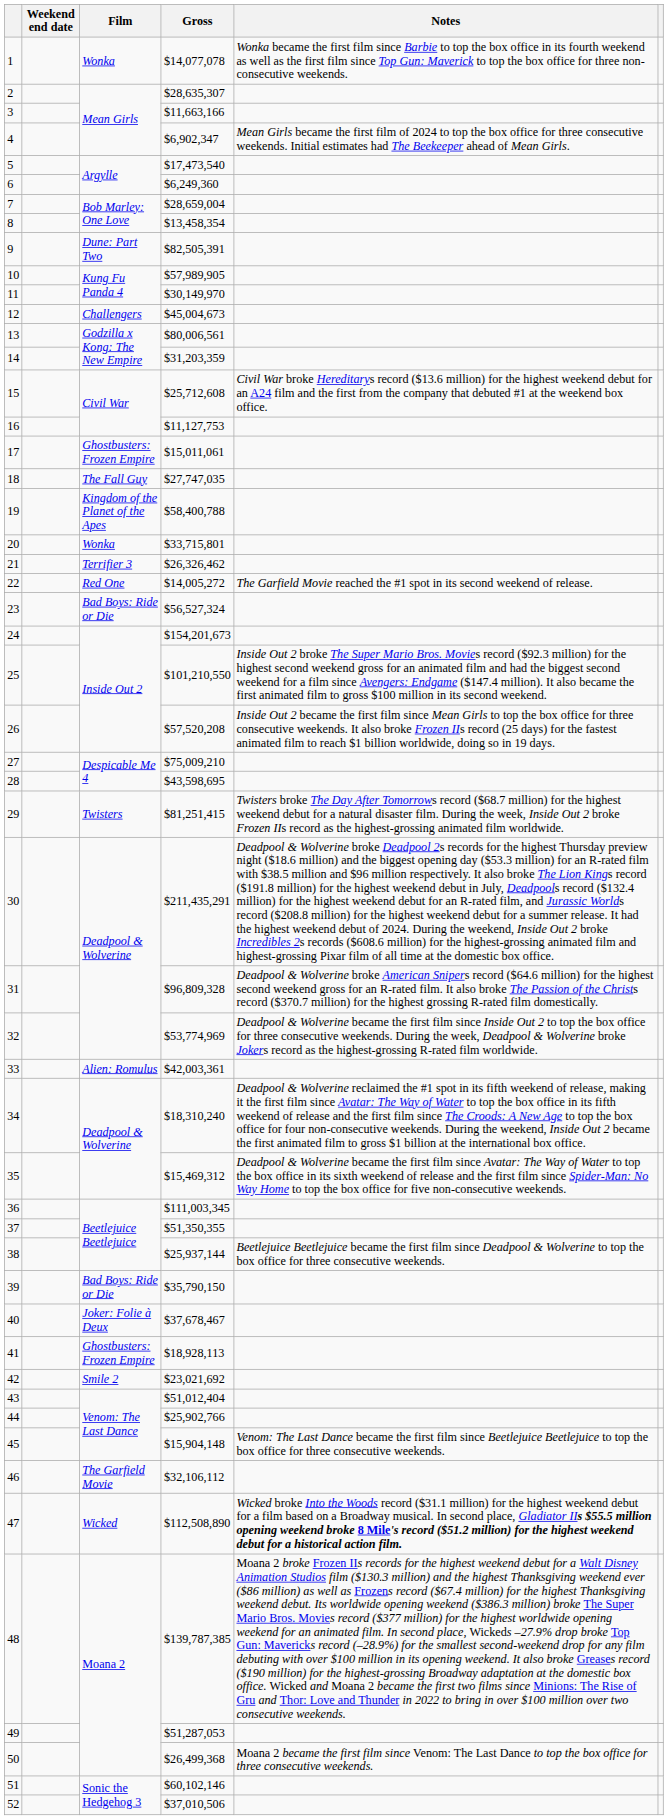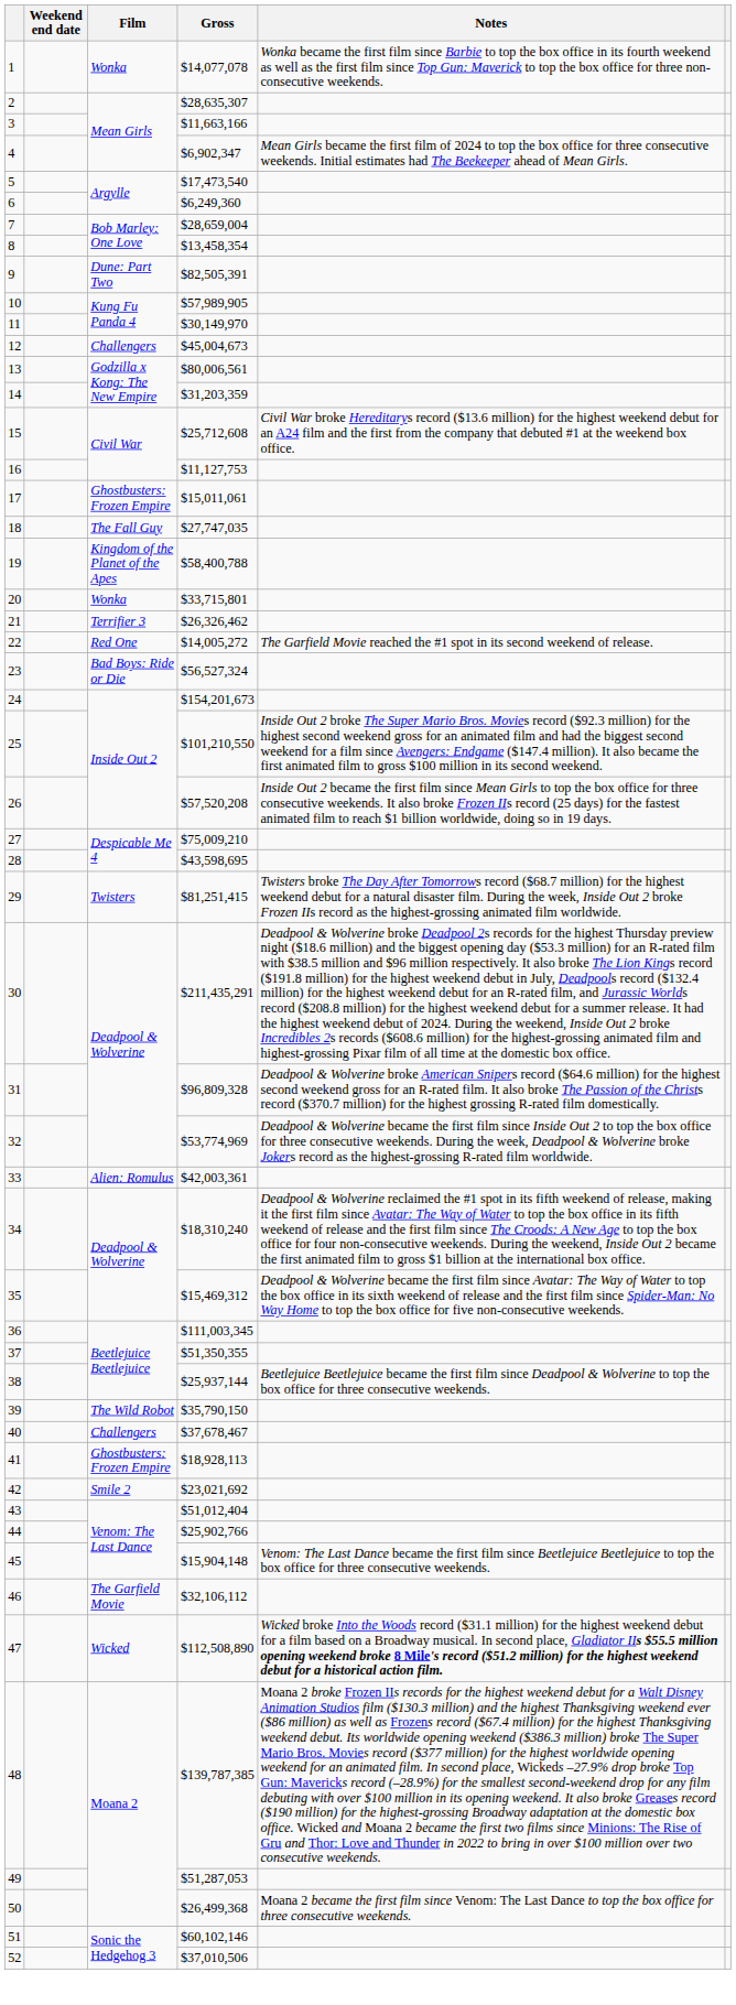 <table class="wikitable sortable">
 <tr>
 <th></th>
 <th>Weekend end date</th>
 <th>Film</th>
 <th>Gross</th>
 <th>Notes</th>
 <th class="unsortable"></th>
 </tr>
 <tr>
 <td>1</td>
 <td></td>
 <td><em><a href='#'>Wonka</a></em></td>
 <td>$14,077,078</td>
 <td><em>Wonka</em> became the first film since <em><a href='#'>Barbie</a></em> to top the box office in its fourth weekend as well as the first film since <em><a href='#'>Top Gun: Maverick</a></em> to top the box office for three non-consecutive weekends.</td>
 <td></td>
 </tr>
 <tr>
 <td>2</td>
 <td></td>
 <td rowspan="3"><em><a href='#'>Mean Girls</a></em></td>
 <td>$28,635,307</td>
 <td></td>
 <td></td>
 </tr>
 <tr>
 <td>3</td>
 <td></td>
 <td>$11,663,166</td>
 <td></td>
 <td></td>
 </tr>
 <tr>
 <td>4</td>
 <td></td>
 <td>$6,902,347</td>
 <td><em>Mean Girls</em> became the first film of 2024 to top the box office for three consecutive weekends. Initial estimates had <em><a href='#'>The Beekeeper</a></em> ahead of <em>Mean Girls</em>.</td>
 <td></td>
 </tr>
 <tr>
 <td>5</td>
 <td></td>
 <td rowspan="2"><em><a href='#'>Argylle</a></em></td>
 <td>$17,473,540</td>
 <td></td>
 <td></td>
 </tr>
 <tr>
 <td>6</td>
 <td></td>
 <td>$6,249,360</td>
 <td></td>
 <td></td>
 </tr>
 <tr>
 <td>7</td>
 <td></td>
 <td rowspan="2"><em><a href='#'>Bob Marley: One Love</a></em></td>
 <td>$28,659,004</td>
 <td></td>
 <td></td>
 </tr>
 <tr>
 <td>8</td>
 <td></td>
 <td>$13,458,354</td>
 <td></td>
 <td></td>
 </tr>
 <tr>
 <td>9</td>
 <td></td>
 <td><em><a href='#'>Dune: Part Two</a></em></td>
 <td>$82,505,391</td>
 <td></td>
 <td></td>
 </tr>
 <tr>
 <td>10</td>
 <td></td>
 <td rowspan="2"><em><a href='#'>Kung Fu Panda 4</a></em></td>
 <td>$57,989,905</td>
 <td></td>
 <td></td>
 </tr>
 <tr>
 <td>11</td>
 <td></td>
 <td>$30,149,970</td>
 <td></td>
 <td></td>
 </tr>
 <tr>
 <td>12</td>
 <td></td>
 <td><em><a href='#'>Challengers</a></em></td>
 <td>$45,004,673</td>
 <td></td>
 <td></td>
 </tr>
 <tr>
 <td>13</td>
 <td></td>
 <td rowspan="2"><em><a href='#'>Godzilla x Kong: The New Empire</a></em></td>
 <td>$80,006,561</td>
 <td></td>
 <td></td>
 </tr>
 <tr>
 <td>14</td>
 <td></td>
 <td>$31,203,359</td>
 <td></td>
 <td></td>
 </tr>
 <tr>
 <td>15</td>
 <td></td>
 <td rowspan="2"><em><a href='#'>Civil War</a></em></td>
 <td>$25,712,608</td>
 <td><em>Civil War</em> broke <a href='#'><em>Hereditary</em></a>s record ($13.6 million) for the highest weekend debut for an <a href='#'>A24</a> film and the first from the company that debuted #1 at the weekend box office.</td>
 <td></td>
 </tr>
 <tr>
 <td>16</td>
 <td></td>
 <td>$11,127,753</td>
 <td></td>
 <td></td>
 </tr>
 <tr>
 <td>17</td>
 <td></td>
 <td><em><a href='#'>Ghostbusters: Frozen Empire</a></em></td>
 <td>$15,011,061</td>
 <td></td>
 <td></td>
 </tr>
 <tr>
 <td>18</td>
 <td></td>
 <td><em><a href='#'>The Fall Guy</a></em></td>
 <td>$27,747,035</td>
 <td></td>
 <td></td>
 </tr>
 <tr>
 <td>19</td>
 <td></td>
 <td><em><a href='#'>Kingdom of the Planet of the Apes</a></em></td>
 <td>$58,400,788</td>
 <td></td>
 <td></td>
 </tr>
 <tr>
 <td>20</td>
 <td></td>
 <td><em><a href='#'>Wonka</a></em></td>
 <td>$33,715,801</td>
 <td></td>
 <td></td>
 </tr>
 <tr>
 <td>21</td>
 <td></td>
 <td><em><a href='#'>Terrifier 3</a></em></td>
 <td>$26,326,462</td>
 <td></td>
 <td></td>
 </tr>
 <tr>
 <td>22</td>
 <td></td>
 <td><em><a href='#'>Red One</a></em></td>
 <td>$14,005,272</td>
 <td><em>The Garfield Movie</em> reached the #1 spot in its second weekend of release.</td>
 <td></td>
 </tr>
 <tr>
 <td>23</td>
 <td></td>
 <td><em><a href='#'>Bad Boys: Ride or Die</a></em></td>
 <td>$56,527,324</td>
 <td></td>
 <td></td>
 </tr>
 <tr>
 <td>24</td>
 <td></td>
 <td rowspan="3"><em><a href='#'>Inside Out 2</a></em></td>
 <td>$154,201,673</td>
 <td></td>
 <td></td>
 </tr>
 <tr>
 <td>25</td>
 <td></td>
 <td>$101,210,550</td>
 <td><em>Inside Out 2</em> broke <em><a href='#'>The Super Mario Bros. Movie</a></em>s record ($92.3 million) for the highest second weekend gross for an animated film and had the biggest second weekend for a film since <em><a href='#'>Avengers: Endgame</a></em> ($147.4 million). It also became the first animated film to gross $100 million in its second weekend.</td>
 <td></td>
 </tr>
 <tr>
 <td>26</td>
 <td></td>
 <td>$57,520,208</td>
 <td><em>Inside Out 2</em> became the first film since <em>Mean Girls</em> to top the box office for three consecutive weekends. It also broke <em><a href='#'>Frozen II</a></em>s record (25 days) for the fastest animated film to reach $1 billion worldwide, doing so in 19 days.</td>
 <td></td>
 </tr>
 <tr>
 <td>27</td>
 <td></td>
 <td rowspan="2"><em><a href='#'>Despicable Me 4</a></em></td>
 <td>$75,009,210</td>
 <td></td>
 <td></td>
 </tr>
 <tr>
 <td>28</td>
 <td></td>
 <td>$43,598,695</td>
 <td></td>
 <td></td>
 </tr>
 <tr>
 <td>29</td>
 <td></td>
 <td><em><a href='#'>Twisters</a></em></td>
 <td>$81,251,415</td>
 <td><em>Twisters</em> broke <em><a href='#'>The Day After Tomorrow</a></em>s record ($68.7 million) for the highest weekend debut for a natural disaster film. During the week, <em>Inside Out 2</em> broke <em>Frozen II</em>s record as the highest-grossing animated film worldwide.</td>
 <td></td>
 </tr>
 <tr>
 <td>30</td>
 <td></td>
 <td rowspan="3"><em><a href='#'>Deadpool & Wolverine</a></em></td>
 <td>$211,435,291</td>
 <td><em>Deadpool & Wolverine</em> broke <em><a href='#'>Deadpool 2</a></em>s records for the highest Thursday preview night ($18.6 million) and the biggest opening day ($53.3 million) for an R-rated film with $38.5 million and $96 million respectively.  It also broke <em><a href='#'>The Lion King</a></em>s record ($191.8 million) for the highest weekend debut in July, <em><a href='#'>Deadpool</a></em>s record ($132.4 million) for the highest weekend debut for an R-rated film, and <em><a href='#'>Jurassic World</a></em>s record ($208.8 million) for the highest weekend debut for a summer release. It had the highest weekend debut of 2024. During the weekend, <em>Inside Out 2</em> broke <em><a href='#'>Incredibles 2</a></em>s records ($608.6 million) for the highest-grossing animated film and highest-grossing Pixar film of all time at the domestic box office.</td>
 <td></td>
 </tr>
 <tr>
 <td>31</td>
 <td></td>
 <td>$96,809,328</td>
 <td><em>Deadpool & Wolverine</em> broke <em><a href='#'>American Sniper</a></em>s record ($64.6 million) for the highest second weekend gross for an R-rated film. It also broke <em><a href='#'>The Passion of the Christ</a></em>s record ($370.7 million) for the highest grossing R-rated film domestically.</td>
 <td></td>
 </tr>
 <tr>
 <td>32</td>
 <td></td>
 <td>$53,774,969</td>
 <td><em>Deadpool & Wolverine</em> became the first film since <em>Inside Out 2</em> to top the box office for three consecutive weekends. During the week, <em>Deadpool & Wolverine</em> broke <em><a href='#'>Joker</a></em>s record as the highest-grossing R-rated film worldwide.</td>
 <td></td>
 </tr>
 <tr>
 <td>33</td>
 <td></td>
 <td><em><a href='#'>Alien: Romulus</a></em></td>
 <td>$42,003,361</td>
 <td></td>
 <td></td>
 </tr>
 <tr>
 <td>34</td>
 <td></td>
 <td rowspan="2"><em><a href='#'>Deadpool & Wolverine</a></em></td>
 <td>$18,310,240</td>
 <td><em>Deadpool & Wolverine</em> reclaimed the #1 spot in its fifth weekend of release, making it the first film since <em><a href='#'>Avatar: The Way of Water</a></em> to top the box office in its fifth weekend of release and the first film since <em><a href='#'>The Croods: A New Age</a></em> to top the box office for four non-consecutive weekends. During the weekend, <em>Inside Out 2</em> became the first animated film to gross $1 billion at the international box office.</td>
 <td></td>
 </tr>
 <tr>
 <td>35</td>
 <td></td>
 <td>$15,469,312</td>
 <td><em>Deadpool & Wolverine</em> became the first film since <em>Avatar: The Way of Water</em> to top the box office in its sixth weekend of release and the first film since <em><a href='#'>Spider-Man: No Way Home</a></em> to top the box office for five non-consecutive weekends.</td>
 <td></td>
 </tr>
 <tr>
 <td>36</td>
 <td></td>
 <td rowspan="3"><em><a href='#'>Beetlejuice Beetlejuice</a></em></td>
 <td>$111,003,345</td>
 <td></td>
 <td></td>
 </tr>
 <tr>
 <td>37</td>
 <td></td>
 <td>$51,350,355</td>
 <td></td>
 <td></td>
 </tr>
 <tr>
 <td>38</td>
 <td></td>
 <td>$25,937,144</td>
 <td><em>Beetlejuice Beetlejuice</em> became the first film since <em>Deadpool & Wolverine</em> to top the box office for three consecutive weekends.</td>
 <td></td>
 </tr>
 <tr>
 <td>39</td>
 <td></td>
-<td><em><a href='#'>Bad Boys: Ride or Die</a></em></td>
+<td><em><a href='#'>The Wild Robot</a></em></td>
 <td>$35,790,150</td>
 <td></td>
 <td></td>
 </tr>
 <tr>
 <td>40</td>
 <td></td>
-<td><em><a href='#'>Joker: Folie à Deux</a></em></td>
+<td><em><a href='#'>Challengers</a></em></td>
 <td>$37,678,467</td>
 <td></td>
 <td></td>
 </tr>
 <tr>
 <td>41</td>
 <td></td>
 <td><em><a href='#'>Ghostbusters: Frozen Empire</a></em></td>
 <td>$18,928,113</td>
 <td></td>
 <td></td>
 </tr>
 <tr>
 <td>42</td>
 <td></td>
 <td><em><a href='#'>Smile 2</a></em></td>
 <td>$23,021,692</td>
 <td></td>
 <td></td>
 </tr>
 <tr>
 <td>43</td>
 <td></td>
 <td rowspan="3"><em><a href='#'>Venom: The Last Dance</a></em></td>
 <td>$51,012,404</td>
 <td></td>
 <td></td>
 </tr>
 <tr>
 <td>44</td>
 <td></td>
 <td>$25,902,766</td>
 <td></td>
 <td></td>
 </tr>
 <tr>
 <td>45</td>
 <td></td>
 <td>$15,904,148</td>
 <td><em>Venom: The Last Dance</em> became the first film since <em>Beetlejuice Beetlejuice</em> to top the box office for three consecutive weekends.</td>
 <td></td>
 </tr>
 <tr>
 <td>46</td>
 <td></td>
 <td><em><a href='#'>The Garfield Movie</a></em></td>
 <td>$32,106,112</td>
 <td></td>
 <td></td>
 </tr>
 <tr>
 <td>47</td>
 <td></td>
 <td><em><a href='#'>Wicked</a></em></td>
 <td>$112,508,890</td>
 <td><em>Wicked</em> broke <em><a href='#'>Into the Woods</a></em> record ($31.1 million) for the highest weekend debut for a film based on a Broadway musical. In second place, <em><a href='#'>Gladiator II</a><strong>s $55.5 million opening weekend broke </em><a href='#'>8 Mile</a><em>'s record ($51.2 million) for the highest weekend debut for a historical action film.</td>
 <td></td>
 </tr>
 <tr>
 <td>48</td>
 <td></td>
 <td rowspan="3"></em><a href='#'>Moana 2</a><em></td>
 <td>$139,787,385</td>
 <td></em>Moana 2<em> broke </em><a href='#'>Frozen II</a><em>s records for the highest weekend debut for a <a href='#'>Walt Disney Animation Studios</a> film ($130.3 million) and the highest Thanksgiving weekend ever ($86 million) as well as </em><a href='#'>Frozen</a><em>s record ($67.4 million) for the highest Thanksgiving weekend debut. Its worldwide opening weekend ($386.3 million) broke </em><a href='#'>The Super Mario Bros. Movie</a><em>s record ($377 million) for the highest worldwide opening weekend for an animated film. In second place, </em>Wicked<em>s –27.9% drop broke </em><a href='#'>Top Gun: Maverick</a><em>s record (–28.9%) for the smallest second-weekend drop for any film debuting with over $100 million in its opening weekend. It also broke </em><a href='#'>Grease</a><em>s record ($190 million) for the highest-grossing Broadway adaptation at the domestic box office. </em>Wicked<em> and </em>Moana 2<em> became the first two films since </em><a href='#'>Minions: The Rise of Gru</a><em> and </em><a href='#'>Thor: Love and Thunder</a><em> in 2022 to bring in over $100 million over two consecutive weekends.</td>
 <td></td>
 </tr>
 <tr>
 <td>49</td>
 <td></td>
 <td>$51,287,053</td>
 <td></td>
 <td></td>
 </tr>
 <tr>
 <td>50</td>
 <td></td>
 <td>$26,499,368</td>
 <td></em>Moana 2<em> became the first film since </em>Venom: The Last Dance<em> to top the box office for three consecutive weekends.</td>
 <td></td>
 </tr>
 <tr>
 <td>51</td>
 <td></td>
 <td rowspan="2"></em><a href='#'>Sonic the Hedgehog 3</a><em></td>
 <td>$60,102,146</td>
 <td></td>
 <td></td>
 </tr>
 <tr>
 <td>52</td>
 <td></td>
 <td>$37,010,506</td>
 <td></td>
 <td></td>
 </tr>
 </table>
